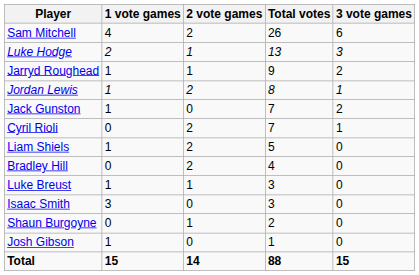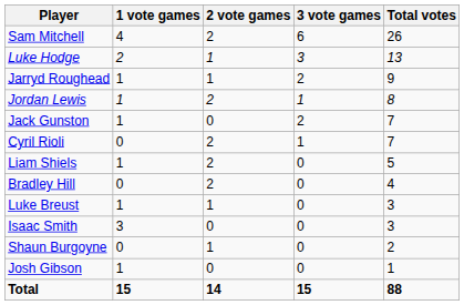 <table class="wikitable">
 <tr>
 <th>Player</th>
 <th>1 vote games</th>
 <th>2 vote games</th>
+<th>3 vote games</th>
 <th>Total votes</th>
-<th>3 vote games</th>
 </tr>
 <tr>
 <td><a href='#'>Sam Mitchell</a></td>
 <td>4</td>
 <td>2</td>
+<td>6</td>
 <td>26</td>
-<td>6</td>
 </tr>
 <tr>
 <td><em><a href='#'>Luke Hodge</a></em></td>
 <td><em>2</em></td>
 <td><em>1</em></td>
+<td><em>3</em></td>
 <td><em>13</em></td>
-<td><em>3</em></td>
 </tr>
 <tr>
 <td><a href='#'>Jarryd Roughead</a></td>
 <td>1</td>
 <td>1</td>
+<td>2</td>
 <td>9</td>
-<td>2</td>
 </tr>
 <tr>
 <td><em><a href='#'>Jordan Lewis</a></em></td>
 <td><em>1</em></td>
 <td><em>2</em></td>
+<td><em>1</em></td>
 <td><em>8</em></td>
-<td><em>1</em></td>
 </tr>
 <tr>
 <td><a href='#'>Jack Gunston</a></td>
 <td>1</td>
 <td>0</td>
+<td>2</td>
 <td>7</td>
-<td>2</td>
 </tr>
 <tr>
 <td><a href='#'>Cyril Rioli</a></td>
 <td>0</td>
 <td>2</td>
+<td>1</td>
 <td>7</td>
-<td>1</td>
 </tr>
 <tr>
 <td><a href='#'>Liam Shiels</a></td>
 <td>1</td>
 <td>2</td>
+<td>0</td>
 <td>5</td>
-<td>0</td>
 </tr>
 <tr>
 <td><a href='#'>Bradley Hill</a></td>
 <td>0</td>
 <td>2</td>
+<td>0</td>
 <td>4</td>
-<td>0</td>
 </tr>
 <tr>
 <td><a href='#'>Luke Breust</a></td>
 <td>1</td>
 <td>1</td>
+<td>0</td>
 <td>3</td>
-<td>0</td>
 </tr>
 <tr>
 <td><a href='#'>Isaac Smith</a></td>
 <td>3</td>
 <td>0</td>
+<td>0</td>
 <td>3</td>
-<td>0</td>
 </tr>
 <tr>
 <td><a href='#'>Shaun Burgoyne</a></td>
 <td>0</td>
 <td>1</td>
+<td>0</td>
 <td>2</td>
-<td>0</td>
 </tr>
 <tr>
 <td><a href='#'>Josh Gibson</a></td>
 <td>1</td>
 <td>0</td>
+<td>0</td>
 <td>1</td>
-<td>0</td>
 </tr>
 <tr>
 <td><strong>Total</strong></td>
 <td><strong>15</strong></td>
 <td><strong>14</strong></td>
+<td><strong>15</strong></td>
 <td><strong>88</strong></td>
-<td><strong>15</strong></td>
 </tr>
 </table>
